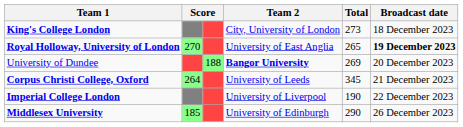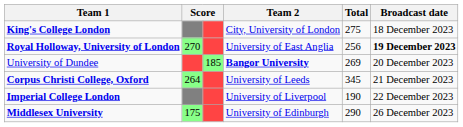 <table class="wikitable">
 <tr>
 <th>Team 1</th>
 <th colspan=2>Score</th>
 <th>Team 2</th>
 <th>Total</th>
 <th>Broadcast date</th>
 </tr>
 <tr>
 <td><strong><a href='#'>King's College London</a></strong></td>
 <td style="background:grey"></td>
 <td style="background:#f44;"></td>
 <td><a href='#'>City, University of London</a></td>
-<td>273</td>
+<td>275</td>
 <td>18 December 2023</td>
 </tr>
 <tr>
 <td><strong><a href='#'>Royal Holloway, University of London</a></strong></td>
 <td style="background:#88ff88">270</td>
 <td style="background:#f44;"></td>
 <td><a href='#'>University of East Anglia</a></td>
-<td>265</td>
+<td>256</td>
 <td><strong>19 December 2023</strong></td>
 </tr>
 <tr>
 <td><a href='#'>University of Dundee</a></td>
 <td style="background:#f44;"></td>
-<td style="background:#88ff88">188</td>
+<td style="background:#88ff88">185</td>
 <td><strong><a href='#'>Bangor University</a></strong></td>
 <td>269</td>
 <td>20 December 2023</td>
 </tr>
 <tr>
 <td><strong><a href='#'>Corpus Christi College, Oxford</a></strong></td>
 <td style="background:#88ff88">264</td>
 <td style="background:#f44;"></td>
 <td><a href='#'>University of Leeds</a></td>
 <td>345</td>
 <td>21 December 2023</td>
 </tr>
 <tr>
 <td><strong><a href='#'>Imperial College London</a></strong></td>
 <td style="background:grey"></td>
 <td style="background:#f44;"></td>
 <td><a href='#'>University of Liverpool</a></td>
 <td>190</td>
 <td>22 December 2023</td>
 </tr>
 <tr>
 <td><strong><a href='#'>Middlesex University</a></strong></td>
-<td style="background:#88ff88">185</td>
+<td style="background:#88ff88">175</td>
 <td style="background:#f44;"></td>
 <td><a href='#'>University of Edinburgh</a></td>
 <td>290</td>
 <td>26 December 2023</td>
 </tr>
 </table>
